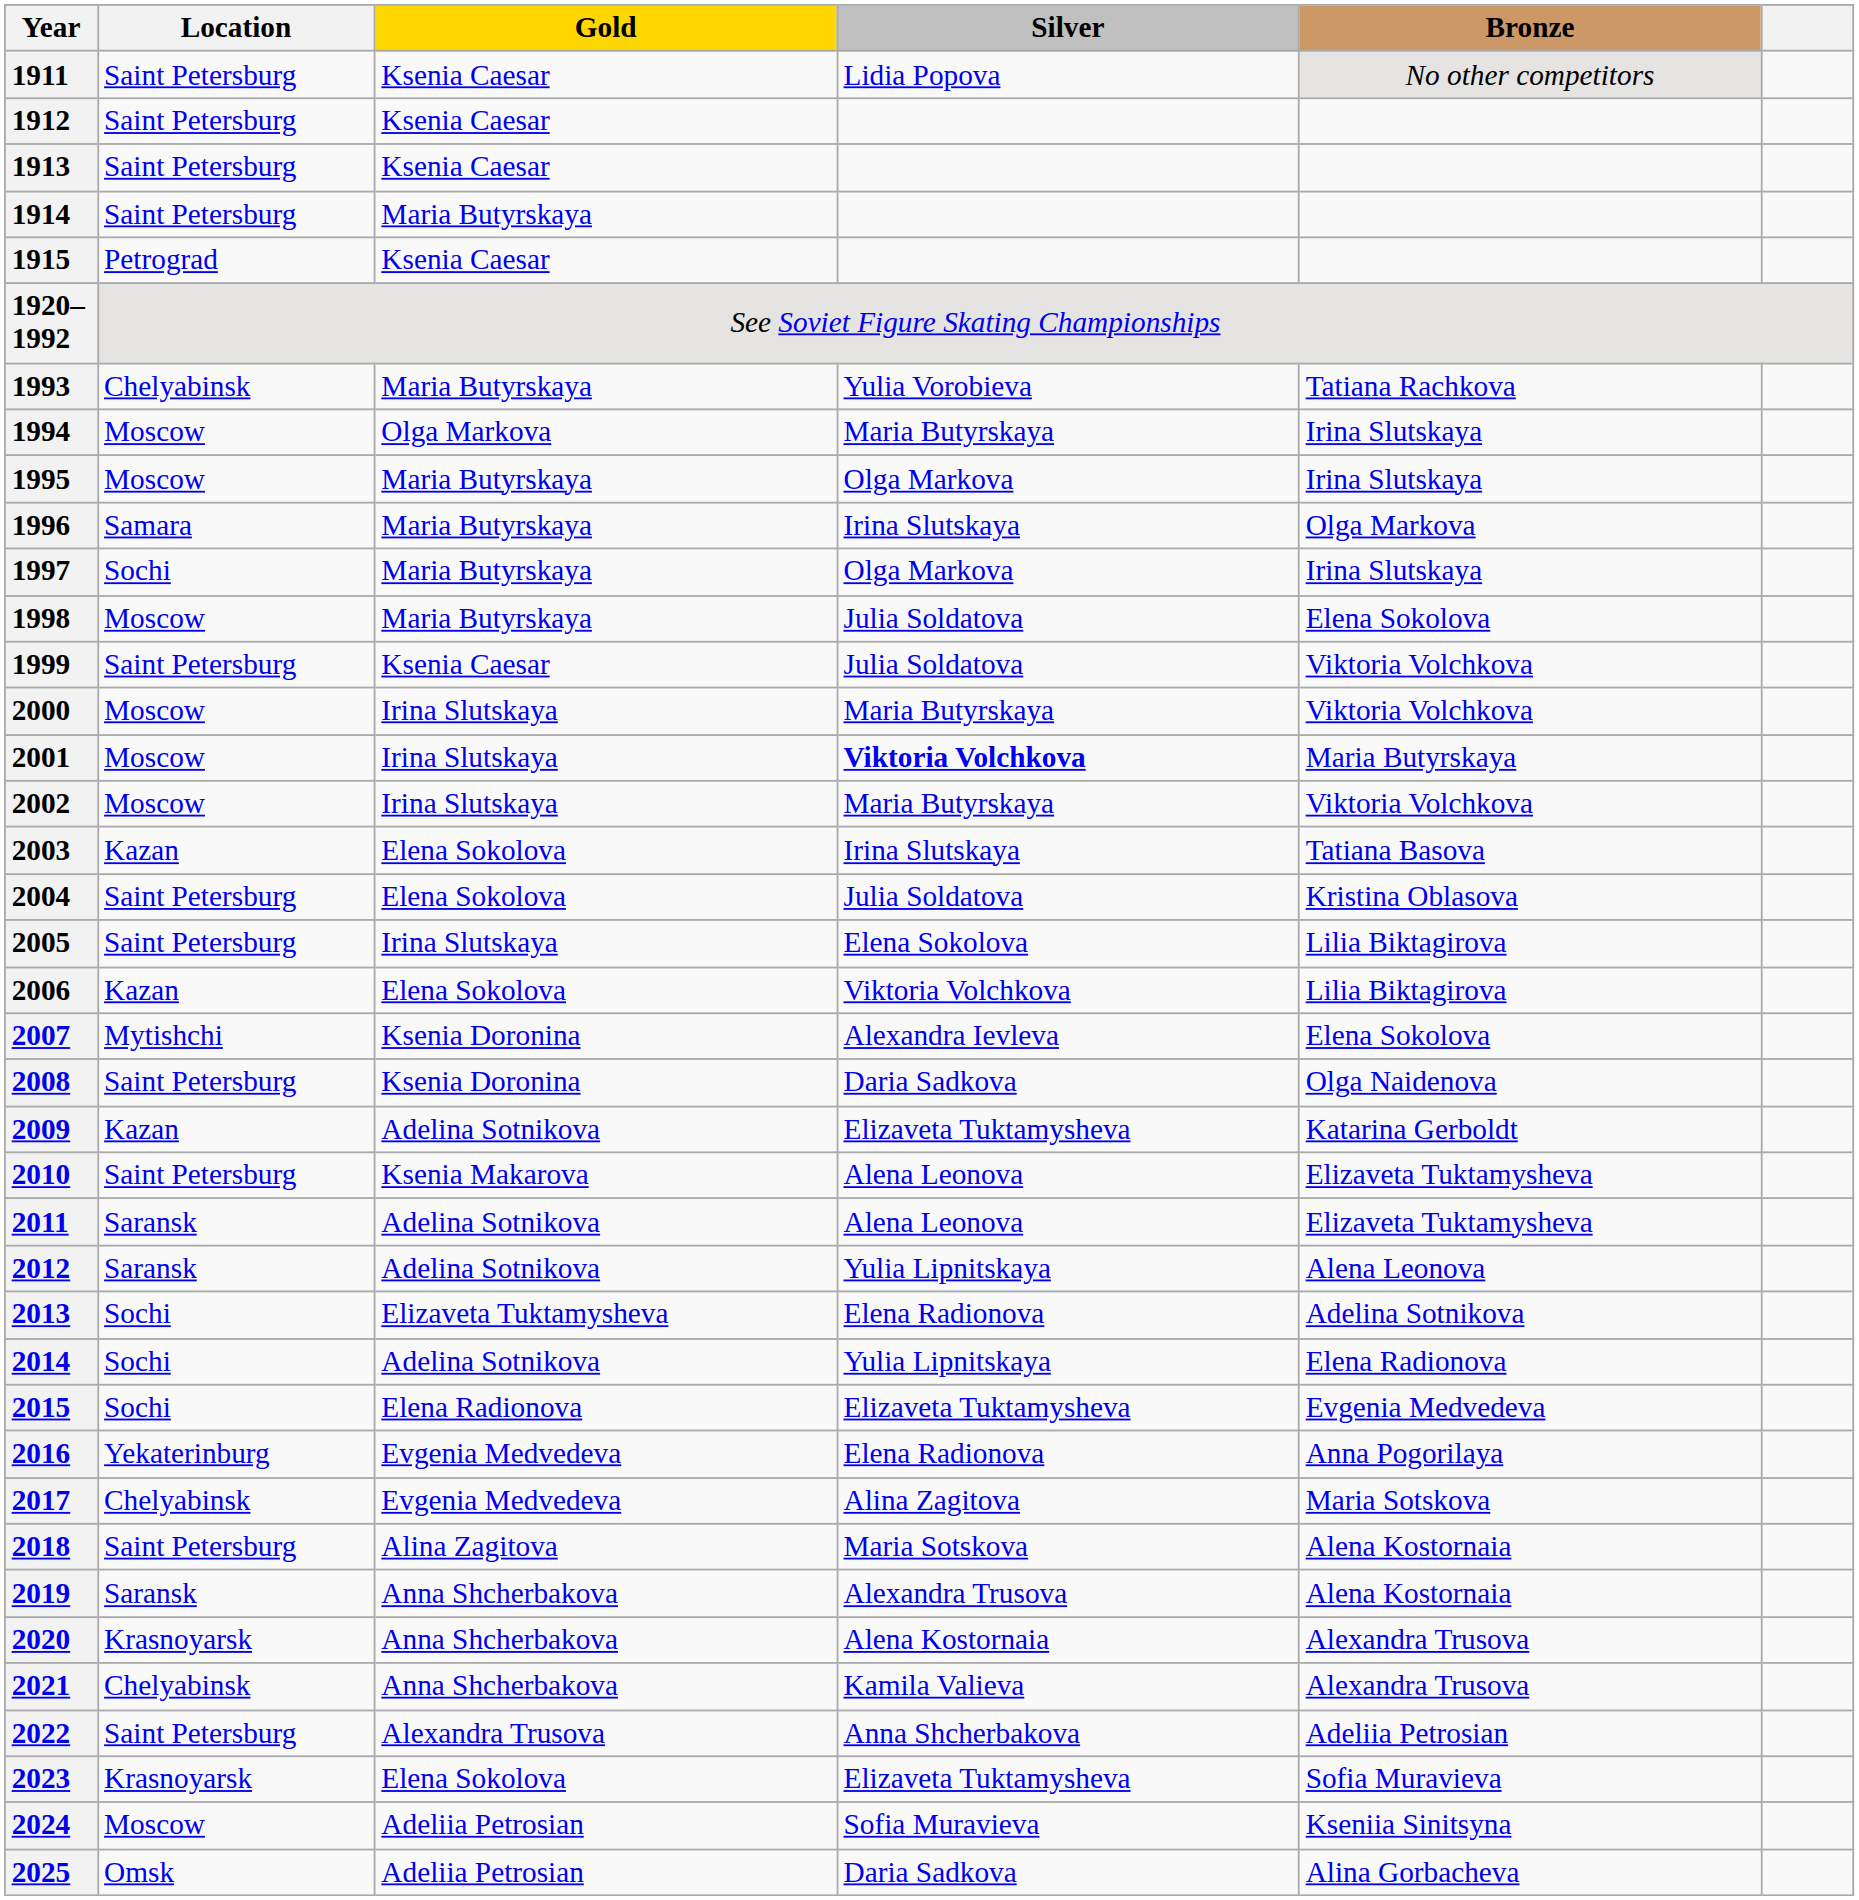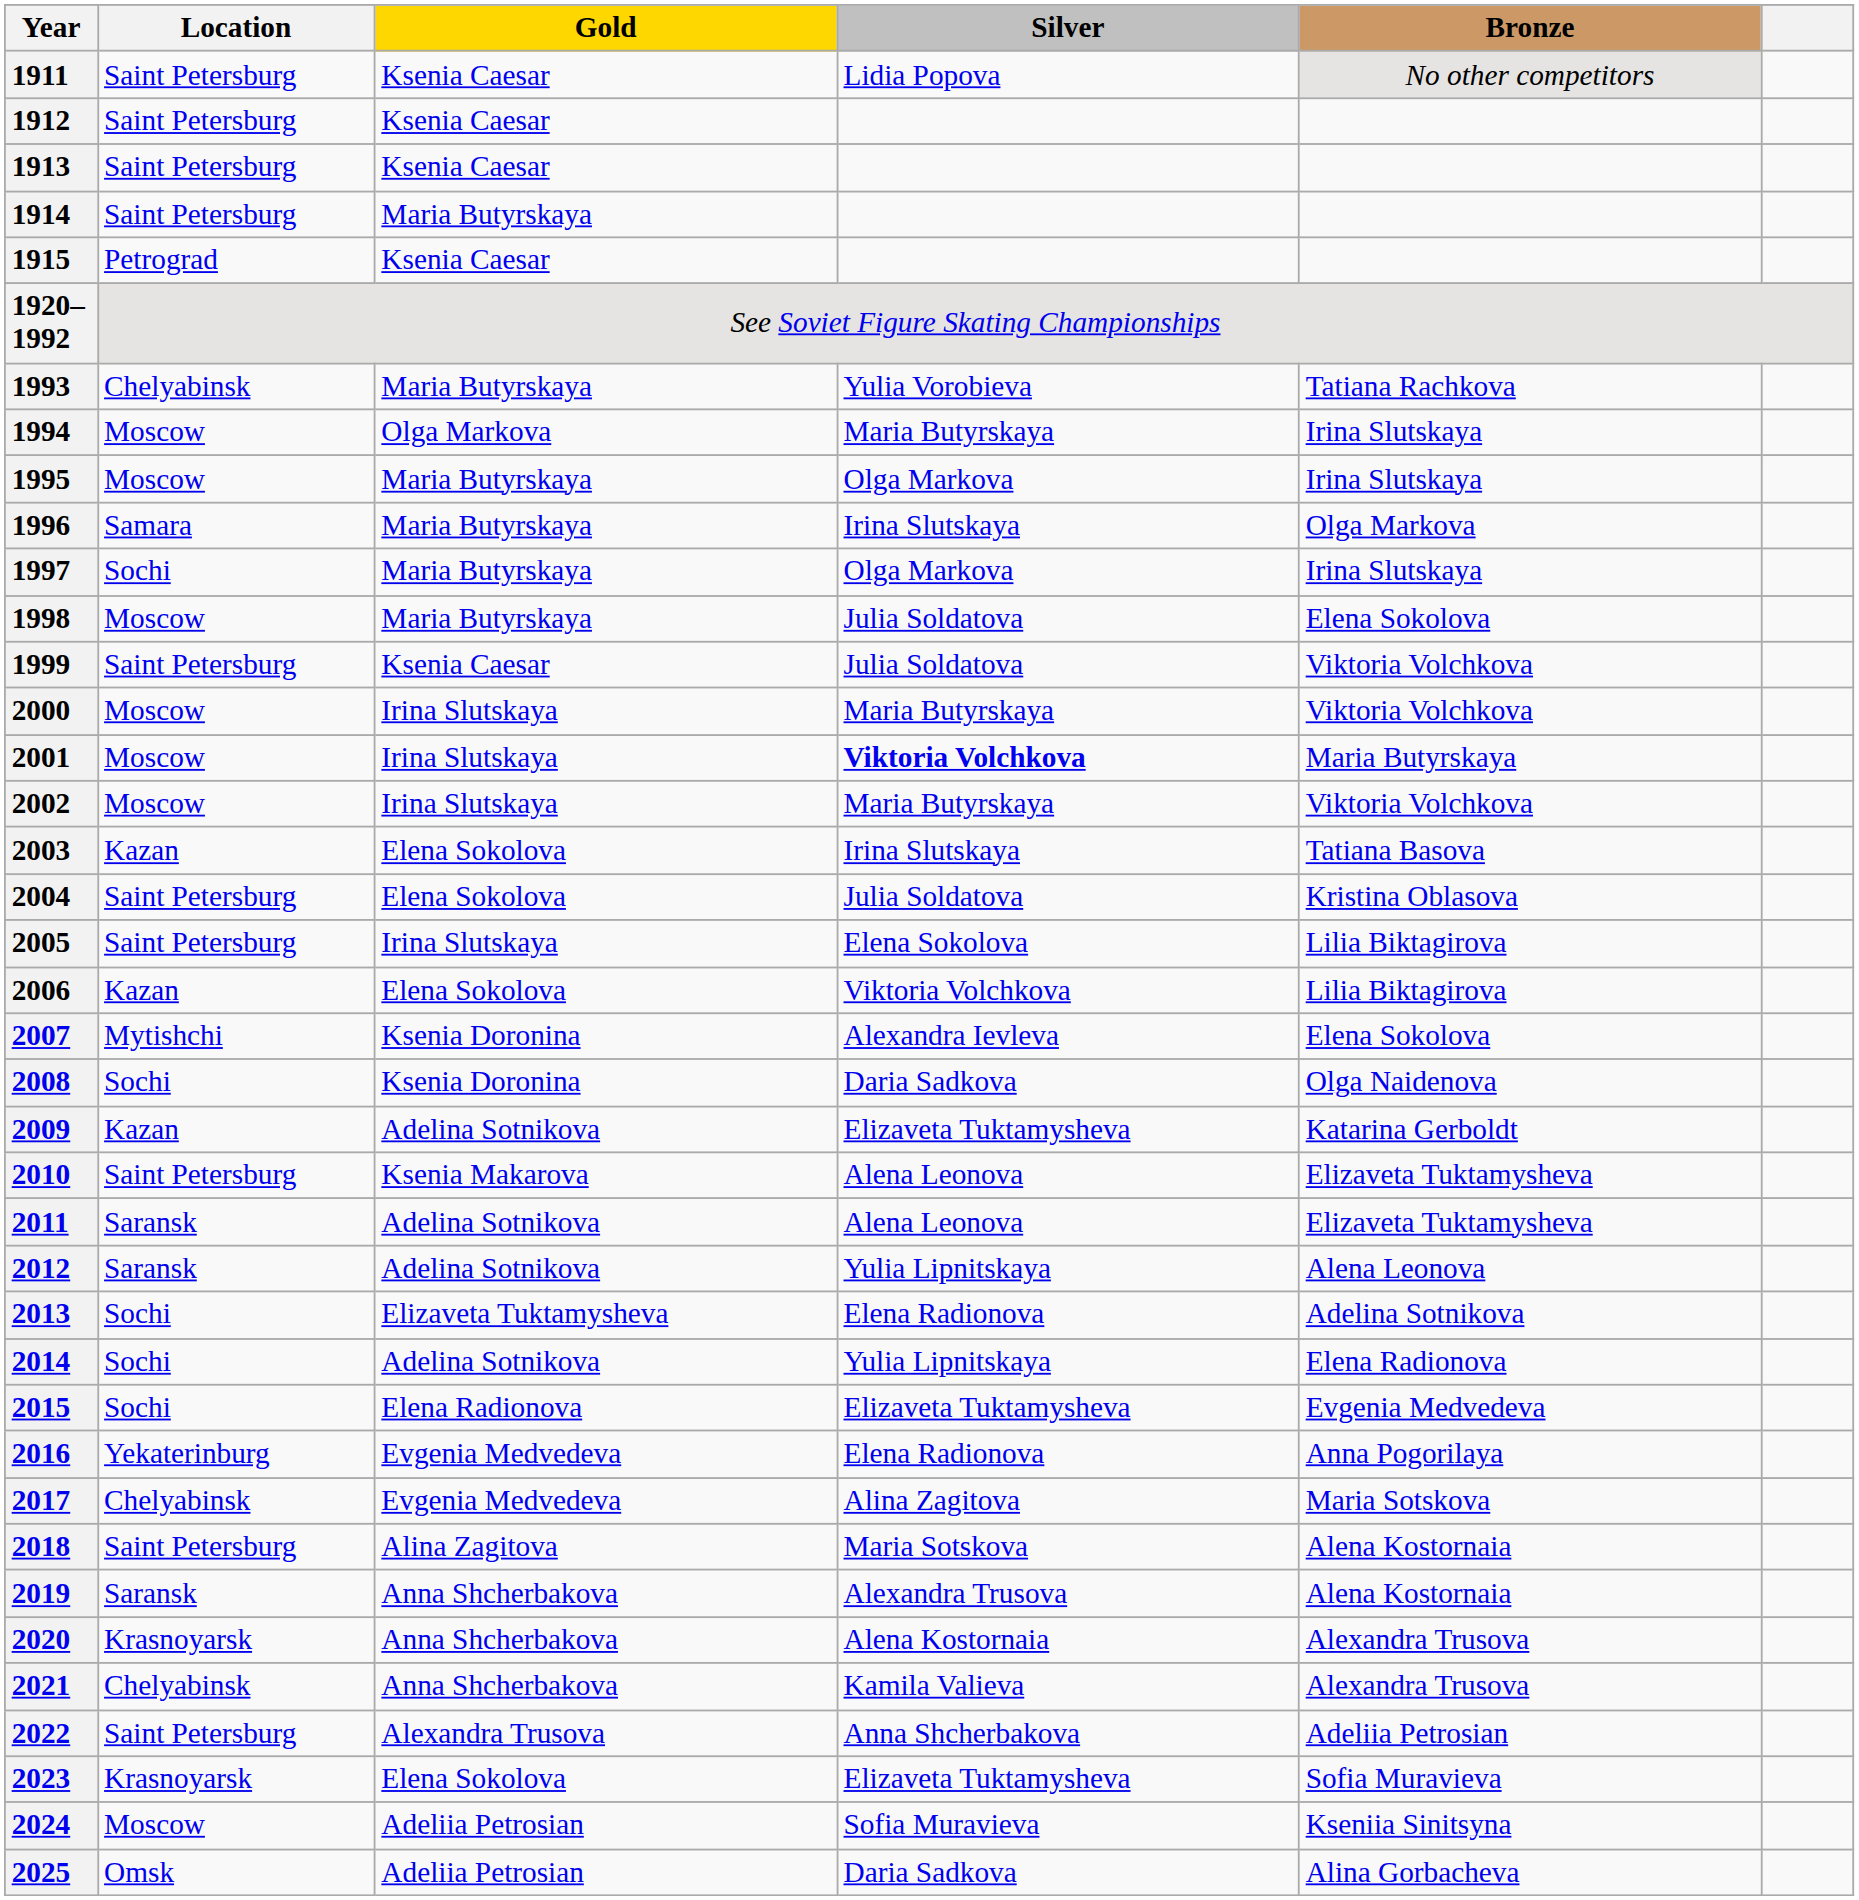 <table class="wikitable unsortable" style="text-align:left; width:80%">
 <tr>
 <th scope="col" style="text-align:center; width:5%">Year</th>
 <th scope="col" style="text-align:center; width:15%">Location</th>
 <td scope="col" style="text-align:center; width:25%; background:gold"><strong>Gold</strong></td>
 <td scope="col" style="text-align:center; width:25%; background:silver"><strong>Silver</strong></td>
 <td scope="col" style="text-align:center; width:25%; background:#c96"><strong>Bronze</strong></td>
 <th scope="col" style="text-align:center; width:5%"></th>
 </tr>
 <tr>
 <th scope="row" style="text-align:left">1911</th>
 <td><a href='#'>Saint Petersburg</a></td>
 <td><a href='#'>Ksenia Caesar</a></td>
 <td><a href='#'>Lidia Popova</a></td>
 <td align="center" bgcolor="e5e4e2"><em>No other competitors</em></td>
 <td></td>
 </tr>
 <tr>
 <th scope="row" style="text-align:left">1912</th>
 <td><a href='#'>Saint Petersburg</a></td>
 <td><a href='#'>Ksenia Caesar</a></td>
 <td></td>
 <td></td>
 <td></td>
 </tr>
 <tr>
 <th scope="row" style="text-align:left">1913</th>
 <td><a href='#'>Saint Petersburg</a></td>
 <td><a href='#'>Ksenia Caesar</a></td>
 <td></td>
 <td></td>
 <td></td>
 </tr>
 <tr>
 <th scope="row" style="text-align:left">1914</th>
 <td><a href='#'>Saint Petersburg</a></td>
 <td><a href='#'>Maria Butyrskaya</a></td>
 <td></td>
 <td></td>
 <td></td>
 </tr>
 <tr>
 <th scope="row" style="text-align:left">1915</th>
 <td><a href='#'>Petrograd</a></td>
 <td><a href='#'>Ksenia Caesar</a></td>
 <td></td>
 <td></td>
 <td></td>
 </tr>
 <tr>
 <th scope="row" style="text-align:left">1920–1992</th>
 <td colspan="5" align="center" bgcolor="e5e4e2"><em>See <a href='#'>Soviet Figure Skating Championships</a></em></td>
 </tr>
 <tr>
 <th scope="row" style="text-align:left">1993</th>
 <td><a href='#'>Chelyabinsk</a></td>
 <td><a href='#'>Maria Butyrskaya</a></td>
 <td><a href='#'>Yulia Vorobieva</a></td>
 <td><a href='#'>Tatiana Rachkova</a></td>
 <td></td>
 </tr>
 <tr>
 <th scope="row" style="text-align:left">1994</th>
 <td><a href='#'>Moscow</a></td>
 <td><a href='#'>Olga Markova</a></td>
 <td><a href='#'>Maria Butyrskaya</a></td>
 <td><a href='#'>Irina Slutskaya</a></td>
 <td></td>
 </tr>
 <tr>
 <th scope="row" style="text-align:left">1995</th>
 <td><a href='#'>Moscow</a></td>
 <td><a href='#'>Maria Butyrskaya</a></td>
 <td><a href='#'>Olga Markova</a></td>
 <td><a href='#'>Irina Slutskaya</a></td>
 <td></td>
 </tr>
 <tr>
 <th scope="row" style="text-align:left">1996</th>
 <td><a href='#'>Samara</a></td>
 <td><a href='#'>Maria Butyrskaya</a></td>
 <td><a href='#'>Irina Slutskaya</a></td>
 <td><a href='#'>Olga Markova</a></td>
 <td></td>
 </tr>
 <tr>
 <th scope="row" style="text-align:left">1997</th>
 <td><a href='#'>Sochi</a></td>
 <td><a href='#'>Maria Butyrskaya</a></td>
 <td><a href='#'>Olga Markova</a></td>
 <td><a href='#'>Irina Slutskaya</a></td>
 <td></td>
 </tr>
 <tr>
 <th scope="row" style="text-align:left">1998</th>
 <td><a href='#'>Moscow</a></td>
 <td><a href='#'>Maria Butyrskaya</a></td>
 <td><a href='#'>Julia Soldatova</a></td>
 <td><a href='#'>Elena Sokolova</a></td>
 <td></td>
 </tr>
 <tr>
 <th scope="row" style="text-align:left">1999</th>
 <td><a href='#'>Saint Petersburg</a></td>
 <td><a href='#'>Ksenia Caesar</a></td>
 <td><a href='#'>Julia Soldatova</a></td>
 <td><a href='#'>Viktoria Volchkova</a></td>
 <td></td>
 </tr>
 <tr>
 <th scope="row" style="text-align:left">2000</th>
 <td><a href='#'>Moscow</a></td>
 <td><a href='#'>Irina Slutskaya</a></td>
 <td><a href='#'>Maria Butyrskaya</a></td>
 <td><a href='#'>Viktoria Volchkova</a></td>
 <td></td>
 </tr>
 <tr>
 <th scope="row" style="text-align:left">2001</th>
 <td><a href='#'>Moscow</a></td>
 <td><a href='#'>Irina Slutskaya</a></td>
 <td><strong><a href='#'>Viktoria Volchkova</a></strong></td>
 <td><a href='#'>Maria Butyrskaya</a></td>
 <td></td>
 </tr>
 <tr>
 <th scope="row" style="text-align:left">2002</th>
 <td><a href='#'>Moscow</a></td>
 <td><a href='#'>Irina Slutskaya</a></td>
 <td><a href='#'>Maria Butyrskaya</a></td>
 <td><a href='#'>Viktoria Volchkova</a></td>
 <td></td>
 </tr>
 <tr>
 <th scope="row" style="text-align:left">2003</th>
 <td><a href='#'>Kazan</a></td>
 <td><a href='#'>Elena Sokolova</a></td>
 <td><a href='#'>Irina Slutskaya</a></td>
 <td><a href='#'>Tatiana Basova</a></td>
 <td></td>
 </tr>
 <tr>
 <th scope="row" style="text-align:left">2004</th>
 <td><a href='#'>Saint Petersburg</a></td>
 <td><a href='#'>Elena Sokolova</a></td>
 <td><a href='#'>Julia Soldatova</a></td>
 <td><a href='#'>Kristina Oblasova</a></td>
 <td></td>
 </tr>
 <tr>
 <th scope="row" style="text-align:left">2005</th>
 <td><a href='#'>Saint Petersburg</a></td>
 <td><a href='#'>Irina Slutskaya</a></td>
 <td><a href='#'>Elena Sokolova</a></td>
 <td><a href='#'>Lilia Biktagirova</a></td>
 <td></td>
 </tr>
 <tr>
 <th scope="row" style="text-align:left">2006</th>
 <td><a href='#'>Kazan</a></td>
 <td><a href='#'>Elena Sokolova</a></td>
 <td><a href='#'>Viktoria Volchkova</a></td>
 <td><a href='#'>Lilia Biktagirova</a></td>
 <td></td>
 </tr>
 <tr>
 <th scope="row" style="text-align:left"><a href='#'>2007</a></th>
 <td><a href='#'>Mytishchi</a></td>
 <td><a href='#'>Ksenia Doronina</a></td>
 <td><a href='#'>Alexandra Ievleva</a></td>
 <td><a href='#'>Elena Sokolova</a></td>
 <td></td>
 </tr>
 <tr>
 <th scope="row" style="text-align:left"><a href='#'>2008</a></th>
-<td><a href='#'>Saint Petersburg</a></td>
+<td><a href='#'>Sochi</a></td>
 <td><a href='#'>Ksenia Doronina</a></td>
 <td><a href='#'>Daria Sadkova</a></td>
 <td><a href='#'>Olga Naidenova</a></td>
 <td></td>
 </tr>
 <tr>
 <th scope="row" style="text-align:left"><a href='#'>2009</a></th>
 <td><a href='#'>Kazan</a></td>
 <td><a href='#'>Adelina Sotnikova</a></td>
 <td><a href='#'>Elizaveta Tuktamysheva</a></td>
 <td><a href='#'>Katarina Gerboldt</a></td>
 <td></td>
 </tr>
 <tr>
 <th scope="row" style="text-align:left"><a href='#'>2010</a></th>
 <td><a href='#'>Saint Petersburg</a></td>
 <td><a href='#'>Ksenia Makarova</a></td>
 <td><a href='#'>Alena Leonova</a></td>
 <td><a href='#'>Elizaveta Tuktamysheva</a></td>
 <td></td>
 </tr>
 <tr>
 <th scope="row" style="text-align:left"><a href='#'>2011</a></th>
 <td><a href='#'>Saransk</a></td>
 <td><a href='#'>Adelina Sotnikova</a></td>
 <td><a href='#'>Alena Leonova</a></td>
 <td><a href='#'>Elizaveta Tuktamysheva</a></td>
 <td></td>
 </tr>
 <tr>
 <th scope="row" style="text-align:left"><a href='#'>2012</a></th>
 <td><a href='#'>Saransk</a></td>
 <td><a href='#'>Adelina Sotnikova</a></td>
 <td><a href='#'>Yulia Lipnitskaya</a></td>
 <td><a href='#'>Alena Leonova</a></td>
 <td></td>
 </tr>
 <tr>
 <th scope="row" style="text-align:left"><a href='#'>2013</a></th>
 <td><a href='#'>Sochi</a></td>
 <td><a href='#'>Elizaveta Tuktamysheva</a></td>
 <td><a href='#'>Elena Radionova</a></td>
 <td><a href='#'>Adelina Sotnikova</a></td>
 <td></td>
 </tr>
 <tr>
 <th scope="row" style="text-align:left"><a href='#'>2014</a></th>
 <td><a href='#'>Sochi</a></td>
 <td><a href='#'>Adelina Sotnikova</a></td>
 <td><a href='#'>Yulia Lipnitskaya</a></td>
 <td><a href='#'>Elena Radionova</a></td>
 <td></td>
 </tr>
 <tr>
 <th scope="row" style="text-align:left"><a href='#'>2015</a></th>
 <td><a href='#'>Sochi</a></td>
 <td><a href='#'>Elena Radionova</a></td>
 <td><a href='#'>Elizaveta Tuktamysheva</a></td>
 <td><a href='#'>Evgenia Medvedeva</a></td>
 <td></td>
 </tr>
 <tr>
 <th scope="row" style="text-align:left"><a href='#'>2016</a></th>
 <td><a href='#'>Yekaterinburg</a></td>
 <td><a href='#'>Evgenia Medvedeva</a></td>
 <td><a href='#'>Elena Radionova</a></td>
 <td><a href='#'>Anna Pogorilaya</a></td>
 <td></td>
 </tr>
 <tr>
 <th scope="row" style="text-align:left"><a href='#'>2017</a></th>
 <td><a href='#'>Chelyabinsk</a></td>
 <td><a href='#'>Evgenia Medvedeva</a></td>
 <td><a href='#'>Alina Zagitova</a></td>
 <td><a href='#'>Maria Sotskova</a></td>
 <td></td>
 </tr>
 <tr>
 <th scope="row" style="text-align:left"><a href='#'>2018</a></th>
 <td><a href='#'>Saint Petersburg</a></td>
 <td><a href='#'>Alina Zagitova</a></td>
 <td><a href='#'>Maria Sotskova</a></td>
 <td><a href='#'>Alena Kostornaia</a></td>
 <td></td>
 </tr>
 <tr>
 <th scope="row" style="text-align:left"><a href='#'>2019</a></th>
 <td><a href='#'>Saransk</a></td>
 <td><a href='#'>Anna Shcherbakova</a></td>
 <td><a href='#'>Alexandra Trusova</a></td>
 <td><a href='#'>Alena Kostornaia</a></td>
 <td></td>
 </tr>
 <tr>
 <th scope="row" style="text-align:left"><a href='#'>2020</a></th>
 <td><a href='#'>Krasnoyarsk</a></td>
 <td><a href='#'>Anna Shcherbakova</a></td>
 <td><a href='#'>Alena Kostornaia</a></td>
 <td><a href='#'>Alexandra Trusova</a></td>
 <td></td>
 </tr>
 <tr>
 <th scope="row" style="text-align:left"><a href='#'>2021</a></th>
 <td><a href='#'>Chelyabinsk</a></td>
 <td><a href='#'>Anna Shcherbakova</a></td>
 <td><a href='#'>Kamila Valieva</a></td>
 <td><a href='#'>Alexandra Trusova</a></td>
 <td></td>
 </tr>
 <tr>
 <th scope="row" style="text-align:left"><a href='#'>2022</a></th>
 <td><a href='#'>Saint Petersburg</a></td>
 <td><a href='#'>Alexandra Trusova</a></td>
 <td><a href='#'>Anna Shcherbakova</a></td>
 <td><a href='#'>Adeliia Petrosian</a></td>
 <td></td>
 </tr>
 <tr>
 <th scope="row" style="text-align:left"><a href='#'>2023</a></th>
 <td><a href='#'>Krasnoyarsk</a></td>
 <td><a href='#'>Elena Sokolova</a></td>
 <td><a href='#'>Elizaveta Tuktamysheva</a></td>
 <td><a href='#'>Sofia Muravieva</a></td>
 <td></td>
 </tr>
 <tr>
 <th scope="row" style="text-align:left"><a href='#'>2024</a></th>
 <td><a href='#'>Moscow</a></td>
 <td><a href='#'>Adeliia Petrosian</a></td>
 <td><a href='#'>Sofia Muravieva</a></td>
 <td><a href='#'>Kseniia Sinitsyna</a></td>
 <td></td>
 </tr>
 <tr>
 <th scope="row" style="text-align:left"><a href='#'>2025</a></th>
 <td><a href='#'>Omsk</a></td>
 <td><a href='#'>Adeliia Petrosian</a></td>
 <td><a href='#'>Daria Sadkova</a></td>
 <td><a href='#'>Alina Gorbacheva</a></td>
 <td></td>
 </tr>
 </table>
